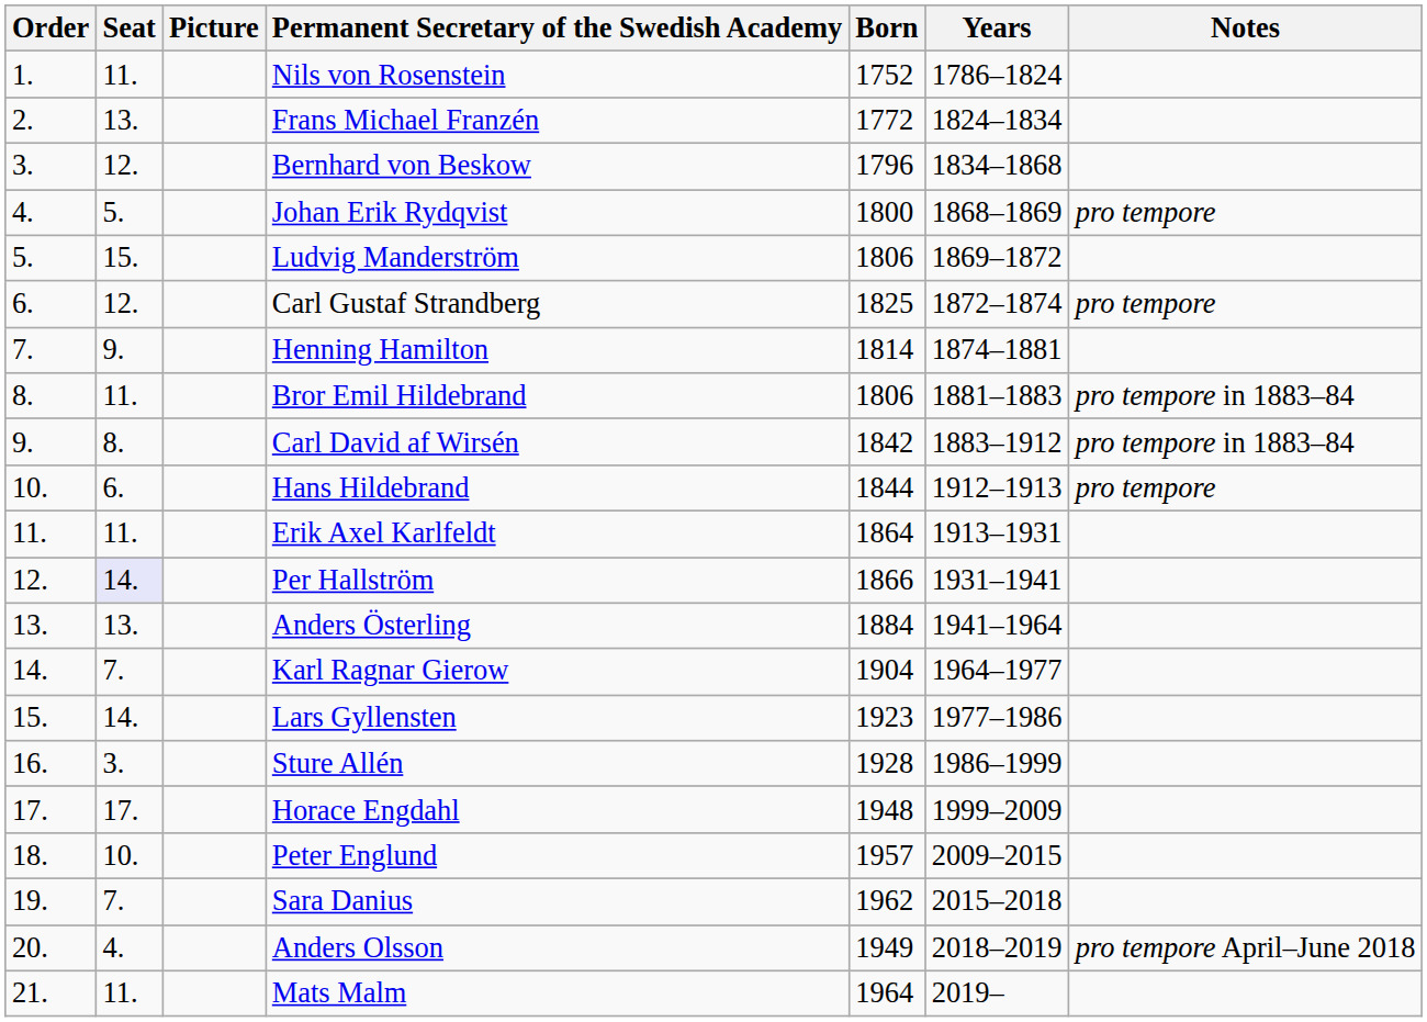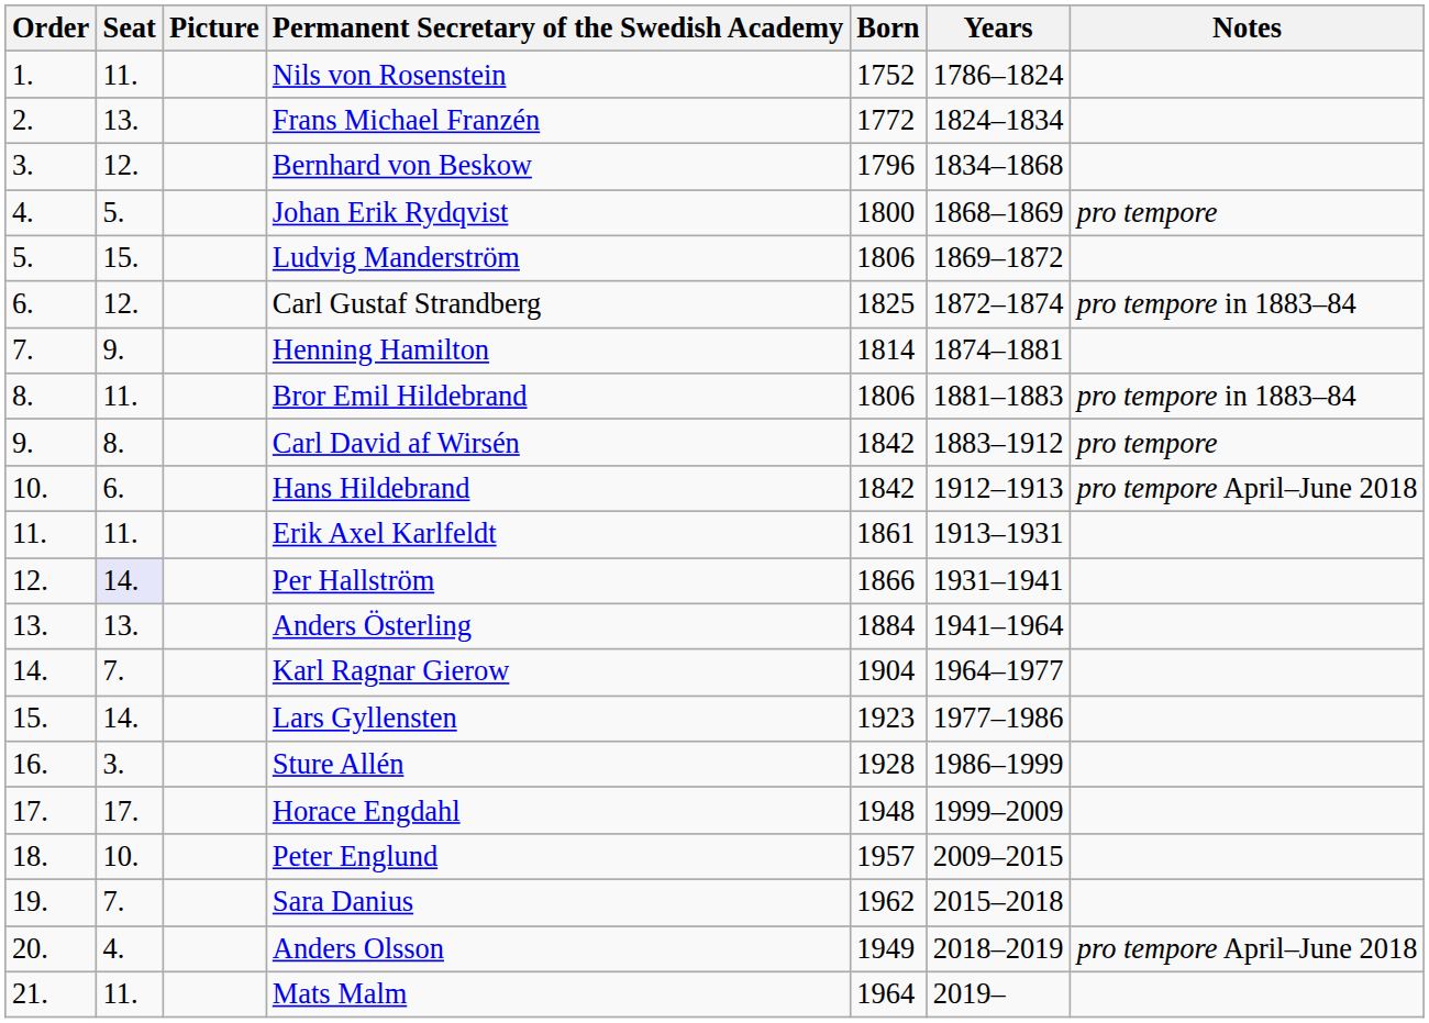 <table class="wikitable">
 <tr>
 <th>Order</th>
 <th>Seat</th>
 <th>Picture</th>
 <th>Permanent Secretary of the Swedish Academy</th>
 <th>Born</th>
 <th>Years</th>
 <th>Notes</th>
 </tr>
 <tr>
 <td>1.</td>
 <td>11.</td>
 <td></td>
 <td><a href='#'>Nils von Rosenstein</a></td>
 <td>1752</td>
 <td>1786–1824</td>
 <td></td>
 </tr>
 <tr>
 <td>2.</td>
 <td>13.</td>
 <td></td>
 <td><a href='#'>Frans Michael Franzén</a></td>
 <td>1772</td>
 <td>1824–1834</td>
 <td></td>
 </tr>
 <tr>
 <td>3.</td>
 <td>12.</td>
 <td></td>
 <td><a href='#'>Bernhard von Beskow</a></td>
 <td>1796</td>
 <td>1834–1868</td>
 <td></td>
 </tr>
 <tr>
 <td>4.</td>
 <td>5.</td>
 <td></td>
 <td><a href='#'>Johan Erik Rydqvist</a></td>
 <td>1800</td>
 <td>1868–1869</td>
 <td><em>pro tempore</em></td>
 </tr>
 <tr>
 <td>5.</td>
 <td>15.</td>
 <td></td>
 <td><a href='#'>Ludvig Manderström</a></td>
 <td>1806</td>
 <td>1869–1872</td>
 <td></td>
 </tr>
 <tr>
 <td>6.</td>
 <td>12.</td>
 <td></td>
 <td>Carl Gustaf Strandberg</td>
 <td>1825</td>
 <td>1872–1874</td>
-<td><em>pro tempore</em></td>
+<td><em>pro tempore</em> in 1883–84</td>
 </tr>
 <tr>
 <td>7.</td>
 <td>9.</td>
 <td></td>
 <td><a href='#'>Henning Hamilton</a></td>
 <td>1814</td>
 <td>1874–1881</td>
 <td></td>
 </tr>
 <tr>
 <td>8.</td>
 <td>11.</td>
 <td></td>
 <td><a href='#'>Bror Emil Hildebrand</a></td>
 <td>1806</td>
 <td>1881–1883</td>
 <td><em>pro tempore</em> in 1883–84</td>
 </tr>
 <tr>
 <td>9.</td>
 <td>8.</td>
 <td></td>
 <td><a href='#'>Carl David af Wirsén</a></td>
 <td>1842</td>
 <td>1883–1912</td>
-<td><em>pro tempore</em> in 1883–84</td>
+<td><em>pro tempore</em></td>
 </tr>
 <tr>
 <td>10.</td>
 <td>6.</td>
 <td></td>
 <td><a href='#'>Hans Hildebrand</a></td>
-<td>1844</td>
+<td>1842</td>
 <td>1912–1913</td>
-<td><em>pro tempore</em></td>
+<td><em>pro tempore</em> April–June 2018</td>
 </tr>
 <tr>
 <td>11.</td>
 <td>11.</td>
 <td></td>
 <td><a href='#'>Erik Axel Karlfeldt</a></td>
-<td>1864</td>
+<td>1861</td>
 <td>1913–1931</td>
 <td></td>
 </tr>
 <tr>
 <td>12.</td>
 <td style="background: lavender;">14.</td>
 <td></td>
 <td><a href='#'>Per Hallström</a></td>
 <td>1866</td>
 <td>1931–1941</td>
 <td></td>
 </tr>
 <tr>
 <td>13.</td>
 <td>13.</td>
 <td></td>
 <td><a href='#'>Anders Österling</a></td>
 <td>1884</td>
 <td>1941–1964</td>
 <td></td>
 </tr>
 <tr>
 <td>14.</td>
 <td>7.</td>
 <td></td>
 <td><a href='#'>Karl Ragnar Gierow</a></td>
 <td>1904</td>
 <td>1964–1977</td>
 <td></td>
 </tr>
 <tr>
 <td>15.</td>
 <td>14.</td>
 <td></td>
 <td><a href='#'>Lars Gyllensten</a></td>
 <td>1923</td>
 <td>1977–1986</td>
 <td></td>
 </tr>
 <tr>
 <td>16.</td>
 <td>3.</td>
 <td></td>
 <td><a href='#'>Sture Allén</a></td>
 <td>1928</td>
 <td>1986–1999</td>
 <td></td>
 </tr>
 <tr>
 <td>17.</td>
 <td>17.</td>
 <td></td>
 <td><a href='#'>Horace Engdahl</a></td>
 <td>1948</td>
 <td>1999–2009</td>
 <td></td>
 </tr>
 <tr>
 <td>18.</td>
 <td>10.</td>
 <td></td>
 <td><a href='#'>Peter Englund</a></td>
 <td>1957</td>
 <td>2009–2015</td>
 <td></td>
 </tr>
 <tr>
 <td>19.</td>
 <td>7.</td>
 <td></td>
 <td><a href='#'>Sara Danius</a></td>
 <td>1962</td>
 <td>2015–2018</td>
 <td></td>
 </tr>
 <tr>
 <td>20.</td>
 <td>4.</td>
 <td></td>
 <td><a href='#'>Anders Olsson</a></td>
 <td>1949</td>
 <td>2018–2019</td>
 <td><em>pro tempore</em> April–June 2018</td>
 </tr>
 <tr>
 <td>21.</td>
 <td>11.</td>
 <td></td>
 <td><a href='#'>Mats Malm</a></td>
 <td>1964</td>
 <td>2019–</td>
 <td></td>
 </tr>
 </table>
